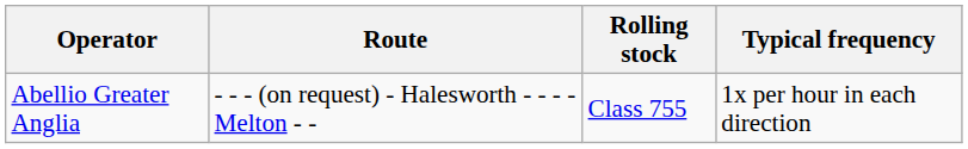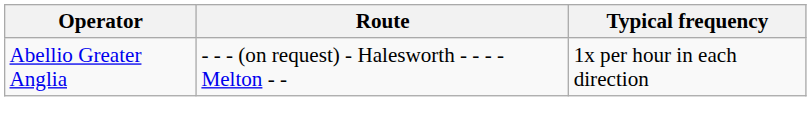 <table class="wikitable vatop">
 <tr>
 <th>Operator</th>
 <th>Route</th>
-<th>Rolling stock</th>
 <th>Typical frequency</th>
 </tr>
 <tr>
 <td><a href='#'>Abellio Greater Anglia</a></td>
 <td> -  -  -  (on request) - Halesworth -  -  -  - <a href='#'>Melton</a> -  - </td>
-<td><a href='#'>Class 755</a></td>
 <td>1x per hour in each direction</td>
 </tr>
 </table>
